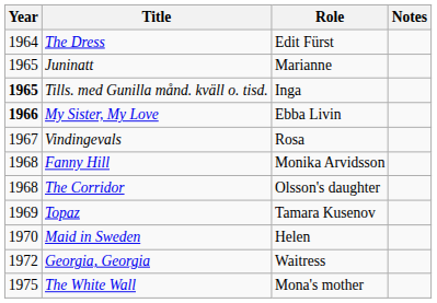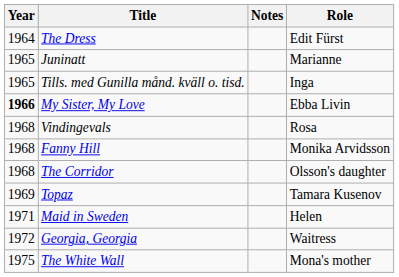 <table class="wikitable" style="font-size: 90%;">
 <tr>
 <th>Year</th>
 <th>Title</th>
+<th>Notes</th>
 <th>Role</th>
-<th>Notes</th>
 </tr>
 <tr>
 <td>1964</td>
 <td><em><a href='#'>The Dress</a></em></td>
+<td></td>
 <td>Edit Fürst</td>
-<td></td>
 </tr>
 <tr>
 <td>1965</td>
 <td><em>Juninatt</em></td>
+<td></td>
 <td>Marianne</td>
-<td></td>
 </tr>
 <tr>
-<td><strong>1965</strong></td>
+<td>1965</td>
 <td><em>Tills. med Gunilla månd. kväll o. tisd.</em></td>
+<td></td>
 <td>Inga</td>
-<td></td>
 </tr>
 <tr>
 <td><strong>1966</strong></td>
 <td><em><a href='#'>My Sister, My Love</a></em></td>
+<td></td>
 <td>Ebba Livin</td>
-<td></td>
 </tr>
 <tr>
-<td>1967</td>
+<td>1968</td>
 <td><em>Vindingevals</em></td>
+<td></td>
 <td>Rosa</td>
-<td></td>
 </tr>
 <tr>
 <td>1968</td>
 <td><em><a href='#'>Fanny Hill</a></em></td>
+<td></td>
 <td>Monika Arvidsson</td>
-<td></td>
 </tr>
 <tr>
 <td>1968</td>
 <td><em><a href='#'>The Corridor</a></em></td>
+<td></td>
 <td>Olsson's daughter</td>
-<td></td>
 </tr>
 <tr>
 <td>1969</td>
 <td><em><a href='#'>Topaz</a></em></td>
+<td></td>
 <td>Tamara Kusenov</td>
-<td></td>
 </tr>
 <tr>
-<td>1970</td>
+<td>1971</td>
 <td><em><a href='#'>Maid in Sweden</a></em></td>
+<td></td>
 <td>Helen</td>
-<td></td>
 </tr>
 <tr>
 <td>1972</td>
 <td><em><a href='#'>Georgia, Georgia</a></em></td>
+<td></td>
 <td>Waitress</td>
-<td></td>
 </tr>
 <tr>
 <td>1975</td>
 <td><em><a href='#'>The White Wall</a></em></td>
+<td></td>
 <td>Mona's mother</td>
-<td></td>
 </tr>
 </table>
